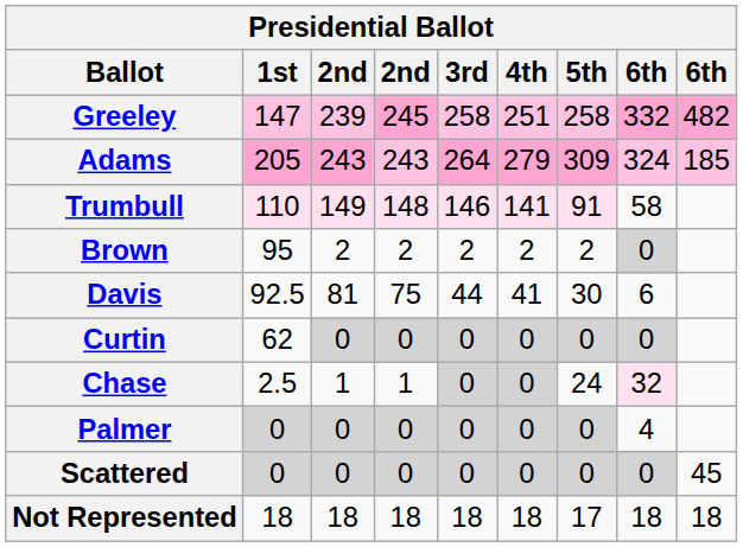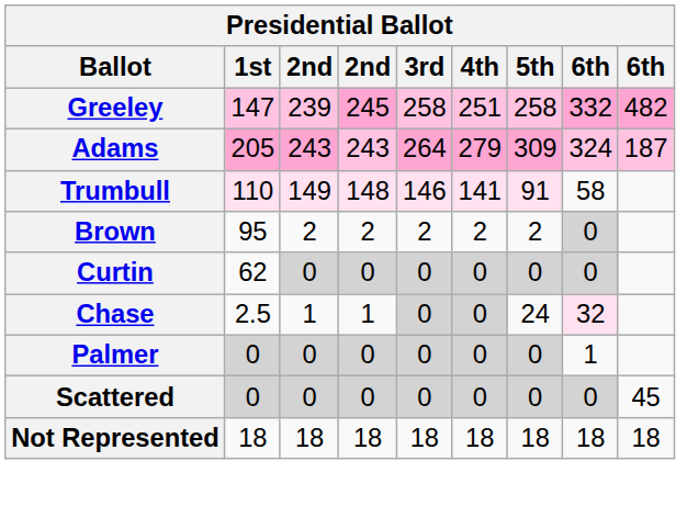 <table class="wikitable sortable" style="text-align:center">
 <tr>
 <th colspan="9"><strong>Presidential Ballot</strong></th>
 </tr>
 <tr>
 <th>Ballot</th>
 <th>1st</th>
 <th>2nd</th>
 <th>2nd</th>
 <th>3rd</th>
 <th>4th</th>
 <th>5th</th>
 <th>6th</th>
 <th>6th</th>
 </tr>
 <tr>
 <th><a href='#'>Greeley</a></th>
 <td style="background:#ffc3e1">147</td>
 <td style="background:#ffc3e1">239</td>
 <td style="background:#ffa5d2">245</td>
 <td style="background:#ffc3e1">258</td>
 <td style="background:#ffc3e1">251</td>
 <td style="background:#ffc3e1">258</td>
 <td style="background:#ffa5d2">332</td>
 <td style="background:#ffa5d2">482</td>
 </tr>
 <tr>
 <th><a href='#'>Adams</a></th>
 <td style="background:#ffa5d2">205</td>
 <td style="background:#ffa5d2">243</td>
 <td style="background:#ffc3e1">243</td>
 <td style="background:#ffa5d2">264</td>
 <td style="background:#ffa5d2">279</td>
 <td style="background:#ffa5d2">309</td>
 <td style="background:#ffc3e1">324</td>
-<td style="background:#ffc3e1">185</td>
+<td style="background:#ffc3e1">187</td>
 </tr>
 <tr>
 <th><a href='#'>Trumbull</a></th>
 <td style="background:#ffe1f0">110</td>
 <td style="background:#ffe1f0">149</td>
 <td style="background:#ffe1f0">148</td>
 <td style="background:#ffe1f0">146</td>
 <td style="background:#ffe1f0">141</td>
 <td style="background:#ffe1f0">91</td>
 <td>58</td>
 <td></td>
 </tr>
 <tr>
 <th><a href='#'>Brown</a></th>
 <td>95</td>
 <td>2</td>
 <td>2</td>
 <td>2</td>
 <td>2</td>
 <td>2</td>
 <td style="background:#d3d3d3">0</td>
-<td></td>
-</tr>
-<tr>
-<th><a href='#'>Davis</a></th>
-<td>92.5</td>
-<td>81</td>
-<td>75</td>
-<td>44</td>
-<td>41</td>
-<td>30</td>
-<td>6</td>
 <td></td>
 </tr>
 <tr>
 <th><a href='#'>Curtin</a></th>
 <td>62</td>
 <td style="background:#d3d3d3">0</td>
 <td style="background:#d3d3d3">0</td>
 <td style="background:#d3d3d3">0</td>
 <td style="background:#d3d3d3">0</td>
 <td style="background:#d3d3d3">0</td>
 <td style="background:#d3d3d3">0</td>
 <td></td>
 </tr>
 <tr>
 <th><a href='#'>Chase</a></th>
 <td>2.5</td>
 <td>1</td>
 <td>1</td>
 <td style="background:#d3d3d3">0</td>
 <td style="background:#d3d3d3">0</td>
 <td>24</td>
 <td style="background:#ffe1f0">32</td>
 <td></td>
 </tr>
 <tr>
 <th><a href='#'>Palmer</a></th>
 <td style="background:#d3d3d3">0</td>
 <td style="background:#d3d3d3">0</td>
 <td style="background:#d3d3d3">0</td>
 <td style="background:#d3d3d3">0</td>
 <td style="background:#d3d3d3">0</td>
 <td style="background:#d3d3d3">0</td>
-<td>4</td>
+<td>1</td>
 <td></td>
 </tr>
 <tr>
 <th>Scattered</th>
 <td style="background:#d3d3d3">0</td>
 <td style="background:#d3d3d3">0</td>
 <td style="background:#d3d3d3">0</td>
 <td style="background:#d3d3d3">0</td>
 <td style="background:#d3d3d3">0</td>
 <td style="background:#d3d3d3">0</td>
 <td style="background:#d3d3d3">0</td>
 <td>45</td>
 </tr>
 <tr>
 <th>Not Represented</th>
 <td>18</td>
 <td>18</td>
 <td>18</td>
 <td>18</td>
 <td>18</td>
-<td>17</td>
+<td>18</td>
 <td>18</td>
 <td>18</td>
 </tr>
 </table>
